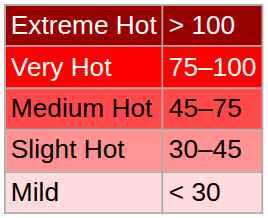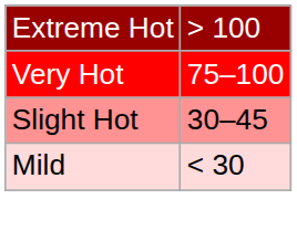 <table class="wikitable">
 <tr>
 <td style="color:white; background:#900">Extreme Hot</td>
 <td style="color:white; background:#900">> 100</td>
 </tr>
 <tr>
 <td style="color:white; background:#f00">Very Hot</td>
 <td style="color:white; background:#f00">75–100</td>
 </tr>
 <tr>
-<td style="color:black; background:#ff4949">Medium Hot</td>
-<td style="color:black; background:#ff4949">45–75</td>
-</tr>
-<tr>
 <td style="color:black; background:#ff9292">Slight Hot</td>
 <td style="color:black; background:#ff9292">30–45</td>
 </tr>
 <tr>
 <td style="color:black; background:#ffdbdb">Mild</td>
 <td style="color:black; background:#ffdbdb">< 30</td>
 </tr>
 </table>
